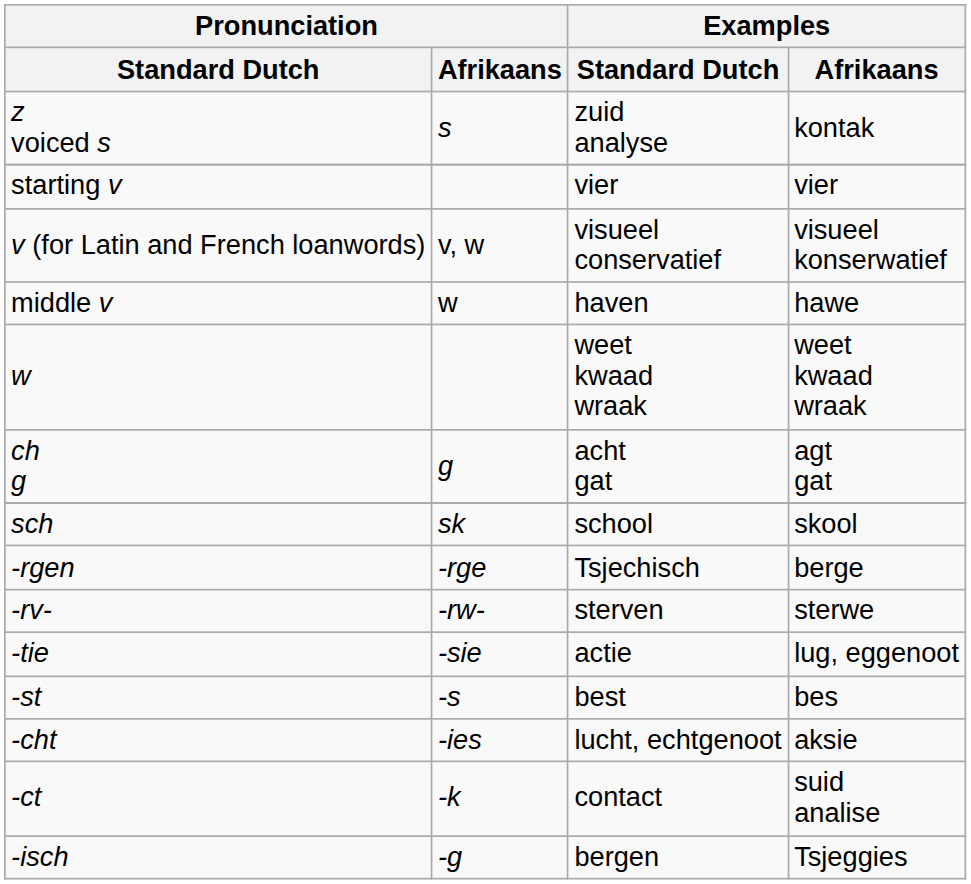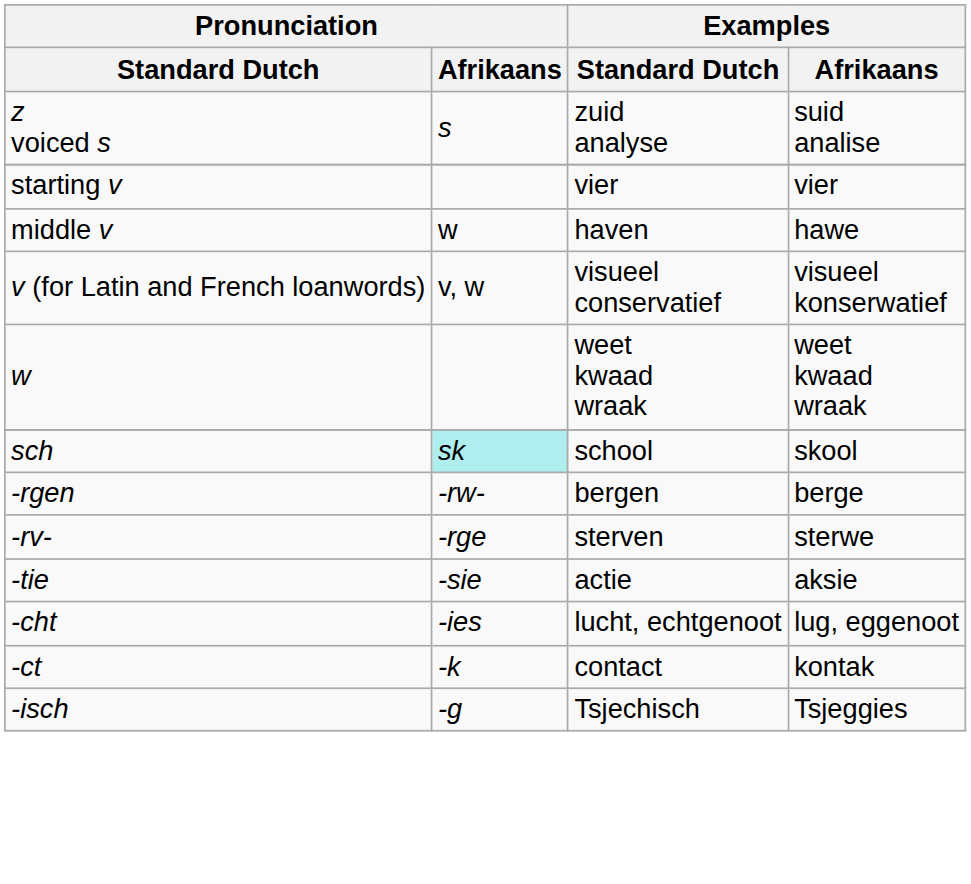 <table class="wikitable">
 <tr>
 <th colspan="2">Pronunciation</th>
 <th colspan="2">Examples</th>
 </tr>
 <tr>
 <th>Standard Dutch</th>
 <th>Afrikaans</th>
 <th>Standard Dutch</th>
 <th>Afrikaans</th>
 </tr>
 <tr>
 <td><em>z</em> <br>voiced <em>s</em> </td>
 <td><em>s</em> </td>
 <td>zuid <br>analyse </td>
-<td>kontak </td>
+<td>suid <br>analise </td>
 </tr>
 <tr>
 </tr>
 <tr>
 <td>starting <em>v</em> </td>
 <td></td>
 <td>vier </td>
 <td>vier </td>
 </tr>
 <tr>
+<td>middle <em>v</em> </td>
+<td>w </td>
+<td>haven </td>
+<td>hawe </td>
+</tr>
+<tr>
 <td><em>v</em> (for Latin and French loanwords) </td>
 <td>v, w </td>
 <td>visueel <br>conservatief </td>
 <td>visueel <br>konserwatief </td>
-</tr>
-<tr>
-<td>middle <em>v</em> </td>
-<td>w </td>
-<td>haven </td>
-<td>hawe </td>
 </tr>
 <tr>
 <td><em>w</em> </td>
 <td></td>
 <td>weet <br>kwaad <br>wraak </td>
 <td>weet <br>kwaad <br>wraak </td>
 </tr>
 <tr>
-<td><em>ch</em> <br><em>g</em> </td>
-<td><em>g</em> </td>
-<td>acht <br>gat </td>
-<td>agt <br>gat </td>
-</tr>
-<tr>
 </tr>
 <tr>
 <td><em>sch</em> </td>
-<td><em>sk</em> </td>
+<td style="background: paleturquoise;"><em>sk</em> </td>
 <td>school </td>
 <td>skool </td>
 </tr>
 <tr>
 <td><em>-rgen</em> </td>
-<td><em>-rge</em> </td>
-<td>Tsjechisch </td>
+<td><em>-rw-</em> </td>
+<td>bergen </td>
 <td>berge </td>
 </tr>
 <tr>
 <td><em>-rv-</em> </td>
-<td><em>-rw-</em> </td>
+<td><em>-rge</em> </td>
 <td>sterven </td>
 <td>sterwe </td>
 </tr>
 <tr>
 <td><em>-tie</em> </td>
 <td><em>-sie</em> </td>
 <td>actie </td>
-<td>lug, eggenoot </td>
-</tr>
-<tr>
-<td><em>-st</em> </td>
-<td><em>-s</em> </td>
-<td>best </td>
-<td>bes </td>
+<td>aksie </td>
 </tr>
 <tr>
 <td><em>-cht</em> </td>
 <td><em>-ies</em> </td>
 <td>lucht, echtgenoot </td>
-<td>aksie </td>
+<td>lug, eggenoot </td>
 </tr>
 <tr>
 <td><em>-ct</em> </td>
 <td><em>-k</em> </td>
 <td>contact </td>
-<td>suid <br>analise </td>
+<td>kontak </td>
 </tr>
 <tr>
 <td><em>-isch</em> </td>
 <td><em>-g</em> </td>
-<td>bergen </td>
+<td>Tsjechisch </td>
 <td>Tsjeggies </td>
 </tr>
 </table>
